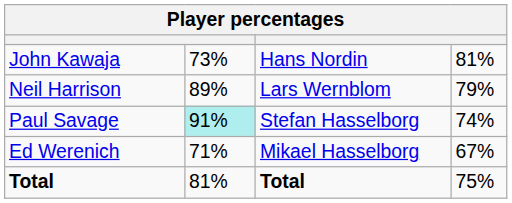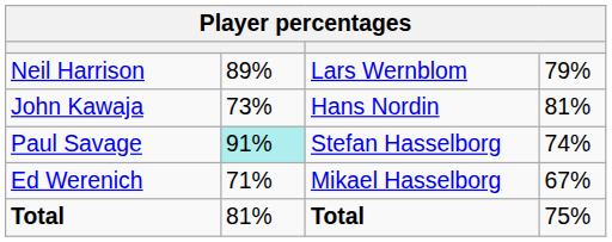 <table class="wikitable">
 <tr>
 <th colspan="4" style="width:400px;">Player percentages</th>
 </tr>
 <tr>
 <th colspan="2" style="width:200px;"></th>
 <th colspan="2" style="width:200px;"></th>
 </tr>
 <tr>
+<td><a href='#'>Neil Harrison</a></td>
+<td>89%</td>
+<td><a href='#'>Lars Wernblom</a></td>
+<td>79%</td>
+</tr>
+<tr>
 <td><a href='#'>John Kawaja</a></td>
 <td>73%</td>
 <td><a href='#'>Hans Nordin</a></td>
 <td>81%</td>
-</tr>
-<tr>
-<td><a href='#'>Neil Harrison</a></td>
-<td>89%</td>
-<td><a href='#'>Lars Wernblom</a></td>
-<td>79%</td>
 </tr>
 <tr>
 <td><a href='#'>Paul Savage</a></td>
 <td style="background: paleturquoise;">91%</td>
 <td><a href='#'>Stefan Hasselborg</a></td>
 <td>74%</td>
 </tr>
 <tr>
 <td><a href='#'>Ed Werenich</a></td>
 <td>71%</td>
 <td><a href='#'>Mikael Hasselborg</a></td>
 <td>67%</td>
 </tr>
 <tr>
 <td><strong>Total</strong></td>
 <td>81%</td>
 <td><strong>Total</strong></td>
 <td>75%</td>
 </tr>
 </table>
